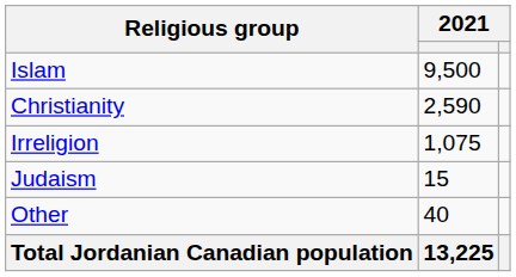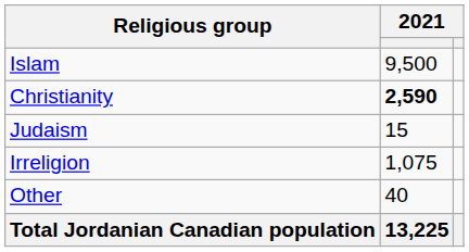 <table class="wikitable sortable">
 <tr>
 <th rowspan="2">Religious group</th>
 <th colspan="2">2021</th>
 </tr>
 <tr>
 <th><a href='#'></a></th>
 <th></th>
 </tr>
 <tr>
 <td><a href='#'>Islam</a></td>
 <td>9,500</td>
 <td></td>
 </tr>
 <tr>
 <td><a href='#'>Christianity</a></td>
-<td>2,590</td>
+<td><strong>2,590</strong></td>
+<td></td>
+</tr>
+<tr>
+<td><a href='#'>Judaism</a></td>
+<td>15</td>
 <td></td>
 </tr>
 <tr>
 <td><a href='#'>Irreligion</a></td>
 <td>1,075</td>
-<td></td>
-</tr>
-<tr>
-<td><a href='#'>Judaism</a></td>
-<td>15</td>
 <td></td>
 </tr>
 <tr>
 <td><a href='#'>Other</a></td>
 <td>40</td>
 <td></td>
 </tr>
 <tr>
 <th>Total Jordanian Canadian population</th>
 <th>13,225</th>
 <th></th>
 </tr>
 </table>
